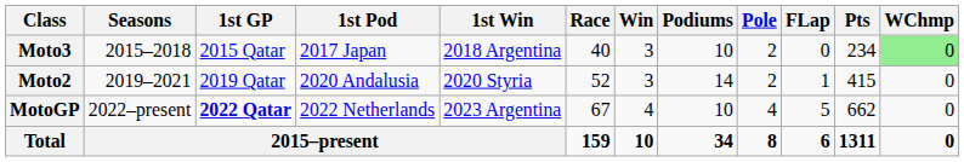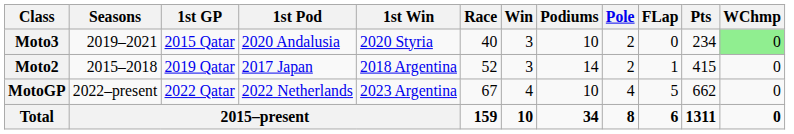 <table class="wikitable" style="text-align:right;">
 <tr>
 <th>Class</th>
 <th>Seasons</th>
 <th>1st GP</th>
 <th>1st Pod</th>
 <th>1st Win</th>
 <th>Race</th>
 <th>Win</th>
 <th>Podiums</th>
 <th><a href='#'>Pole</a></th>
 <th>FLap</th>
 <th>Pts</th>
 <th>WChmp</th>
 </tr>
 <tr>
 <th>Moto3</th>
-<td>2015–2018</td>
+<td>2019–2021</td>
 <td style="text-align:left;"><a href='#'>2015 Qatar</a></td>
-<td style="text-align:left;"><a href='#'>2017 Japan</a></td>
-<td style="text-align:left;"><a href='#'>2018 Argentina</a></td>
+<td style="text-align:left;"><a href='#'>2020 Andalusia</a></td>
+<td style="text-align:left;"><a href='#'>2020 Styria</a></td>
 <td>40</td>
 <td>3</td>
 <td>10</td>
 <td>2</td>
 <td>0</td>
 <td>234</td>
 <td style="background: lightgreen;">0</td>
 </tr>
 <tr>
 <th>Moto2</th>
-<td>2019–2021</td>
+<td>2015–2018</td>
 <td style="text-align:left;"><a href='#'>2019 Qatar</a></td>
-<td style="text-align:left;"><a href='#'>2020 Andalusia</a></td>
-<td style="text-align:left;"><a href='#'>2020 Styria</a></td>
+<td style="text-align:left;"><a href='#'>2017 Japan</a></td>
+<td style="text-align:left;"><a href='#'>2018 Argentina</a></td>
 <td>52</td>
 <td>3</td>
 <td>14</td>
 <td>2</td>
 <td>1</td>
 <td>415</td>
 <td>0</td>
 </tr>
 <tr>
 <th>MotoGP</th>
 <td>2022–present</td>
-<td style="text-align:left;"><strong><a href='#'>2022 Qatar</a></strong></td>
+<td style="text-align:left;"><a href='#'>2022 Qatar</a></td>
 <td style="text-align:left;"><a href='#'>2022 Netherlands</a></td>
 <td style="text-align:left;"><a href='#'>2023 Argentina</a></td>
 <td>67</td>
 <td>4</td>
 <td>10</td>
 <td>4</td>
 <td>5</td>
 <td>662</td>
 <td>0</td>
 </tr>
 <tr>
 <th>Total</th>
 <th colspan="4">2015–present</th>
 <td><strong>159</strong></td>
 <td><strong>10</strong></td>
 <td><strong>34</strong></td>
 <td><strong>8</strong></td>
 <td><strong>6</strong></td>
 <td><strong>1311</strong></td>
 <td><strong>0</strong></td>
 </tr>
 </table>
